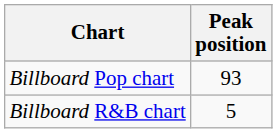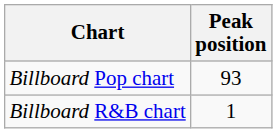 <table class="wikitable">
 <tr>
 <th>Chart</th>
 <th>Peak <br> position</th>
 </tr>
 <tr>
 <td><em>Billboard</em> <a href='#'>Pop chart</a></td>
 <td style="text-align:center;">93</td>
 </tr>
 <tr>
 <td><em>Billboard</em> <a href='#'>R&B chart</a></td>
-<td style="text-align:center;">5</td>
+<td style="text-align:center;">1</td>
 </tr>
 </table>
